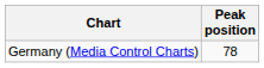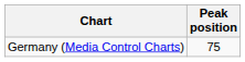 <table class="wikitable sortable">
 <tr>
 <th>Chart</th>
 <th>Peak<br>position</th>
 </tr>
 <tr>
 <td>Germany (<a href='#'>Media Control Charts</a>)</td>
-<td align="center">78</td>
+<td align="center">75</td>
 </tr>
 </table>
